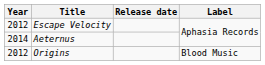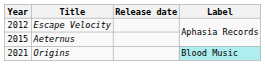 <table class="wikitable">
 <tr>
 <th style="text-align:center; width:35px;">Year</th>
 <th>Title</th>
 <th style="text-align:center;">Release date</th>
 <th>Label</th>
 </tr>
 <tr>
 <td style="text-align:center;">2012</td>
 <td><em>Escape Velocity</em></td>
 <td style="text-align:center;"></td>
 <td rowspan="2" style="text-align:center;">Aphasia Records</td>
 </tr>
 <tr>
-<td style="text-align:center;">2014</td>
+<td style="text-align:center;">2015</td>
 <td><em>Aeternus</em></td>
 <td style="text-align:center;"></td>
 </tr>
 <tr>
-<td style="text-align:center;">2012</td>
+<td style="text-align:center;">2021</td>
 <td><em>Origins</em></td>
 <td style="text-align:center;"></td>
-<td>Blood Music</td>
+<td style="background: paleturquoise;">Blood Music</td>
 </tr>
 </table>
